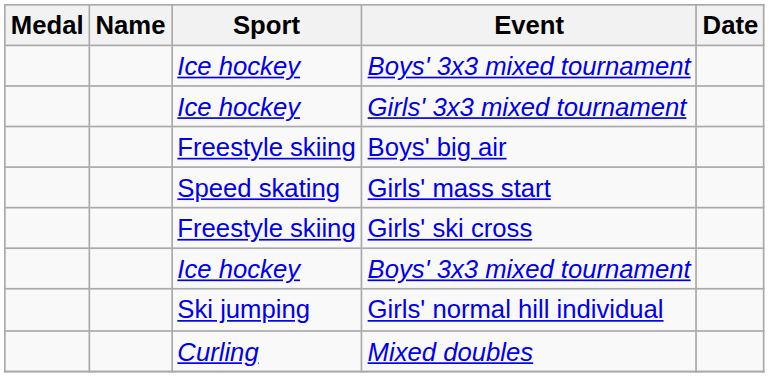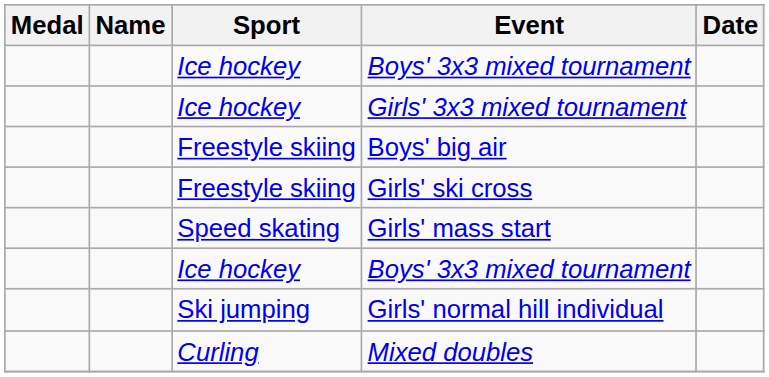 <table class="wikitable sortable" style="font-size: 95%">
 <tr>
 <th>Medal</th>
 <th>Name</th>
 <th>Sport</th>
 <th>Event</th>
 <th>Date</th>
 </tr>
 <tr>
 <td><em></em></td>
 <td><em></em></td>
 <td><em><a href='#'>Ice hockey</a></em></td>
 <td><em><a href='#'>Boys' 3x3 mixed tournament</a></em></td>
 <td><em></em></td>
 </tr>
 <tr>
 <td><em></em></td>
 <td><em></em></td>
 <td><em><a href='#'>Ice hockey</a></em></td>
 <td><em><a href='#'>Girls' 3x3 mixed tournament</a></em></td>
 <td><em></em></td>
 </tr>
 <tr>
 <td></td>
 <td></td>
 <td><a href='#'>Freestyle skiing</a></td>
 <td><a href='#'>Boys' big air</a></td>
 <td></td>
 </tr>
 <tr>
 <td></td>
 <td></td>
-<td><a href='#'>Speed skating</a></td>
-<td><a href='#'>Girls' mass start</a></td>
+<td><a href='#'>Freestyle skiing</a></td>
+<td><a href='#'>Girls' ski cross</a></td>
 <td></td>
 </tr>
 <tr>
 <td></td>
 <td></td>
-<td><a href='#'>Freestyle skiing</a></td>
-<td><a href='#'>Girls' ski cross</a></td>
+<td><a href='#'>Speed skating</a></td>
+<td><a href='#'>Girls' mass start</a></td>
 <td></td>
 </tr>
 <tr>
 <td><em></em></td>
 <td><em></em></td>
 <td><em><a href='#'>Ice hockey</a></em></td>
 <td><em><a href='#'>Boys' 3x3 mixed tournament</a></em></td>
 <td><em></em></td>
 </tr>
 <tr>
 <td></td>
 <td></td>
 <td><a href='#'>Ski jumping</a></td>
 <td><a href='#'>Girls' normal hill individual</a></td>
 <td></td>
 </tr>
 <tr>
 <td><em></em></td>
 <td><em></em></td>
 <td><em><a href='#'>Curling</a></em></td>
 <td><em><a href='#'>Mixed doubles</a></em></td>
 <td><em></em></td>
 </tr>
 <tr>
 </tr>
 </table>
